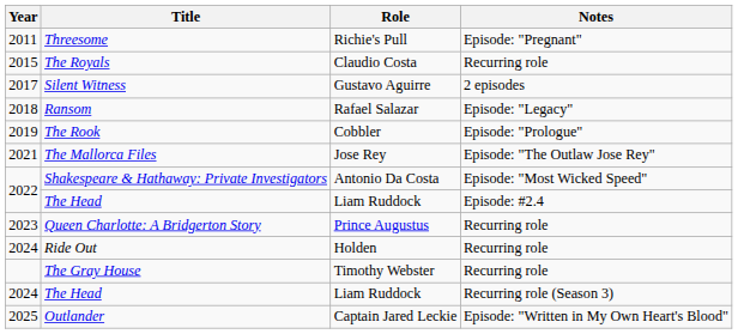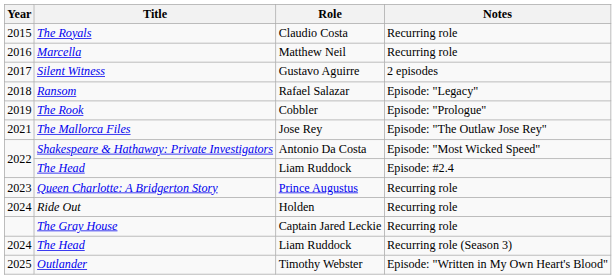 <table class="wikitable sortable">
 <tr>
 <th>Year</th>
 <th>Title</th>
 <th>Role</th>
 <th class="unsortable">Notes</th>
 </tr>
 <tr>
-<td>2011</td>
-<td><em><a href='#'>Threesome</a></em></td>
-<td>Richie's Pull</td>
-<td>Episode: "Pregnant"</td>
-</tr>
-<tr>
 <td>2015</td>
 <td><em><a href='#'>The Royals</a></em></td>
 <td>Claudio Costa</td>
+<td>Recurring role</td>
+</tr>
+<tr>
+<td>2016</td>
+<td><em><a href='#'>Marcella</a></em></td>
+<td>Matthew Neil</td>
 <td>Recurring role</td>
 </tr>
 <tr>
 <td>2017</td>
 <td><em><a href='#'>Silent Witness</a></em></td>
 <td>Gustavo Aguirre</td>
 <td>2 episodes</td>
 </tr>
 <tr>
 <td>2018</td>
 <td><em><a href='#'>Ransom</a></em></td>
 <td>Rafael Salazar</td>
 <td>Episode: "Legacy"</td>
 </tr>
 <tr>
 <td>2019</td>
 <td><em><a href='#'>The Rook</a></em></td>
 <td>Cobbler</td>
 <td>Episode: "Prologue"</td>
 </tr>
 <tr>
 <td>2021</td>
 <td><em><a href='#'>The Mallorca Files</a></em></td>
 <td>Jose Rey</td>
 <td>Episode: "The Outlaw Jose Rey"</td>
 </tr>
 <tr>
 <td rowspan="2">2022</td>
 <td><em><a href='#'>Shakespeare & Hathaway: Private Investigators</a></em></td>
 <td>Antonio Da Costa</td>
 <td>Episode: "Most Wicked Speed"</td>
 </tr>
 <tr>
 <td><em><a href='#'>The Head</a></em></td>
 <td>Liam Ruddock</td>
 <td>Episode: #2.4</td>
 </tr>
 <tr>
 <td>2023</td>
 <td><em><a href='#'>Queen Charlotte: A Bridgerton Story</a></em></td>
 <td><a href='#'>Prince Augustus</a></td>
 <td>Recurring role</td>
 </tr>
 <tr>
 <td>2024</td>
 <td><em>Ride Out</em></td>
 <td>Holden</td>
 <td>Recurring role</td>
 </tr>
 <tr>
 <td></td>
 <td><em><a href='#'>The Gray House</a></em></td>
-<td>Timothy Webster</td>
+<td>Captain Jared Leckie</td>
 <td>Recurring role</td>
 </tr>
 <tr>
 <td>2024</td>
 <td><em><a href='#'>The Head</a></em></td>
 <td>Liam Ruddock</td>
 <td>Recurring role (Season 3)</td>
 </tr>
 <tr>
 <td>2025</td>
 <td><em><a href='#'>Outlander</a></em></td>
-<td>Captain Jared Leckie</td>
+<td>Timothy Webster</td>
 <td>Episode: "Written in My Own Heart's Blood"</td>
 </tr>
 </table>
